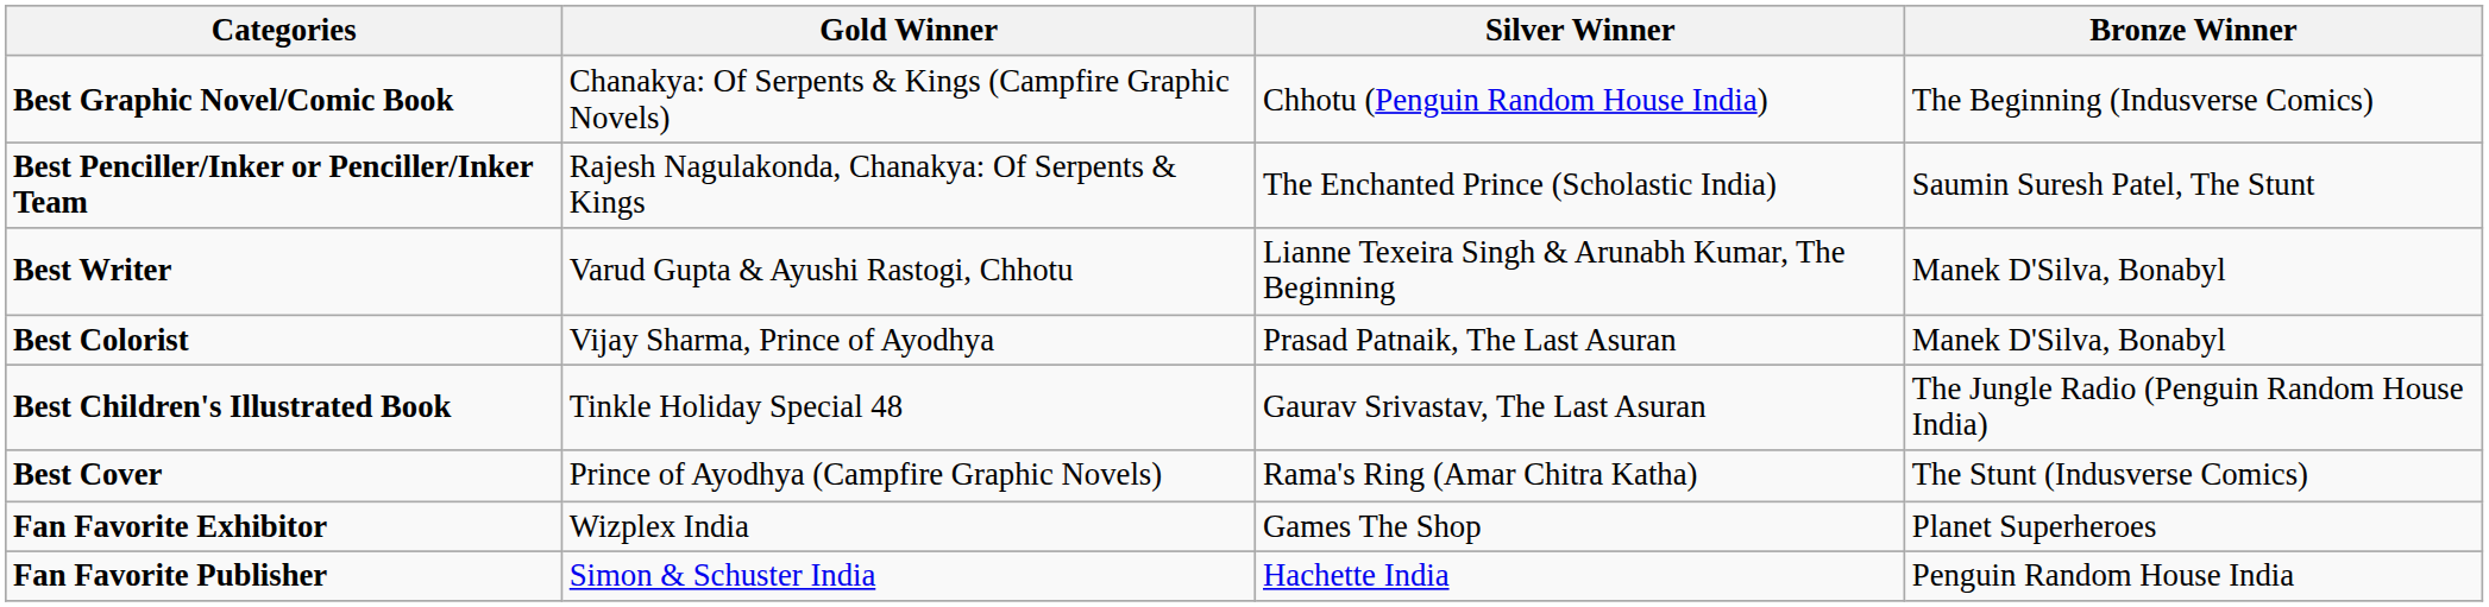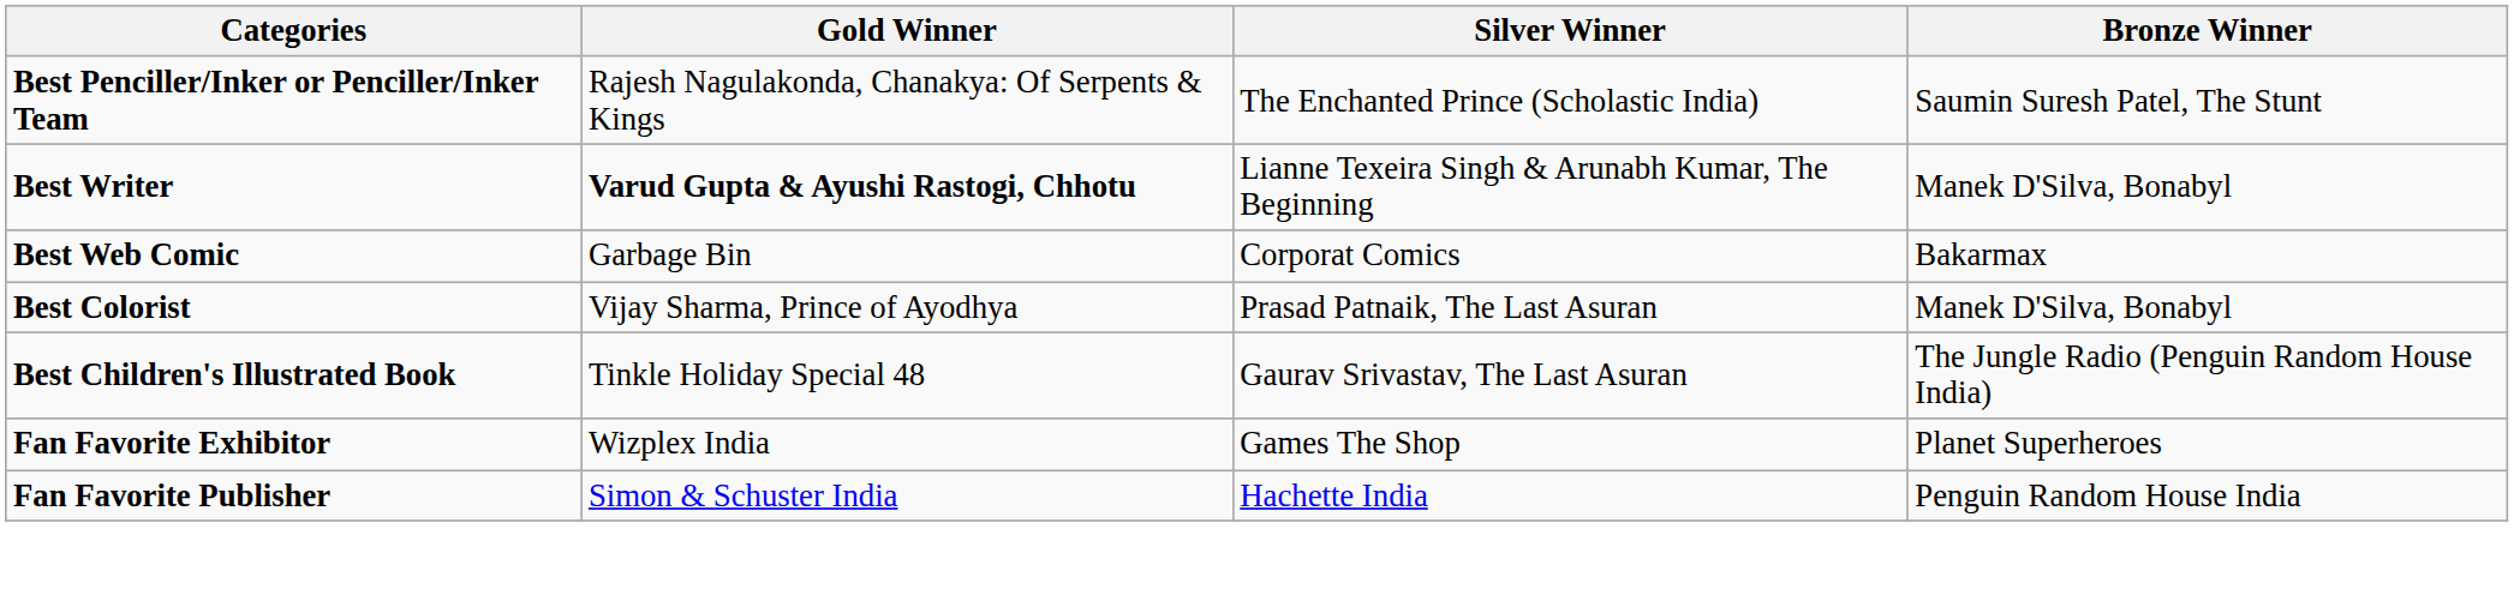 <table class="wikitable">
 <tr>
 <th>Categories</th>
 <th>Gold Winner</th>
 <th>Silver Winner</th>
 <th>Bronze Winner</th>
-</tr>
-<tr>
-<td><strong>Best Graphic Novel/Comic Book</strong></td>
-<td>Chanakya: Of Serpents & Kings (Campfire Graphic Novels)</td>
-<td>Chhotu (<a href='#'>Penguin Random House India</a>)</td>
-<td>The Beginning (Indusverse Comics)</td>
 </tr>
 <tr>
 <td><strong>Best Penciller/Inker or Penciller/Inker Team</strong></td>
 <td>Rajesh Nagulakonda, Chanakya: Of Serpents & Kings</td>
 <td>The Enchanted Prince (Scholastic India)</td>
 <td>Saumin Suresh Patel, The Stunt</td>
 </tr>
 <tr>
 <td><strong>Best Writer</strong></td>
-<td>Varud Gupta & Ayushi Rastogi, Chhotu</td>
+<td><strong>Varud Gupta & Ayushi Rastogi, Chhotu</strong></td>
 <td>Lianne Texeira Singh & Arunabh Kumar, The Beginning</td>
 <td>Manek D'Silva, Bonabyl</td>
+</tr>
+<tr>
+<td><strong>Best Web Comic</strong></td>
+<td>Garbage Bin</td>
+<td>Corporat Comics</td>
+<td>Bakarmax</td>
 </tr>
 <tr>
 <td><strong>Best Colorist</strong></td>
 <td>Vijay Sharma, Prince of Ayodhya</td>
 <td>Prasad Patnaik, The Last Asuran</td>
 <td>Manek D'Silva, Bonabyl</td>
 </tr>
 <tr>
 <td><strong>Best Children's Illustrated Book</strong></td>
 <td>Tinkle Holiday Special 48</td>
 <td>Gaurav Srivastav, The Last Asuran</td>
 <td>The Jungle Radio (Penguin Random House India)</td>
 </tr>
 <tr>
-<td><strong>Best Cover</strong></td>
-<td>Prince of Ayodhya (Campfire Graphic Novels)</td>
-<td>Rama's Ring (Amar Chitra Katha)</td>
-<td>The Stunt (Indusverse Comics)</td>
-</tr>
-<tr>
 <td><strong>Fan Favorite Exhibitor</strong></td>
 <td>Wizplex India</td>
 <td>Games The Shop</td>
 <td>Planet Superheroes</td>
 </tr>
 <tr>
 <td><strong>Fan Favorite Publisher</strong></td>
 <td><a href='#'>Simon & Schuster India</a></td>
 <td><a href='#'>Hachette India</a></td>
 <td>Penguin Random House India</td>
 </tr>
 </table>
